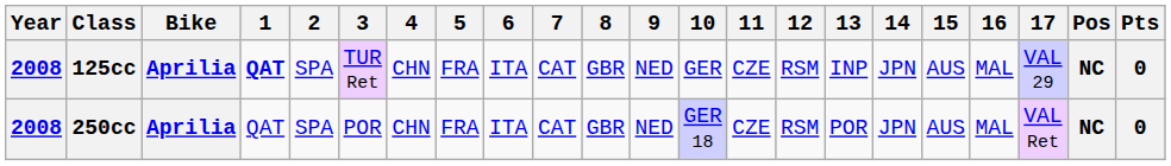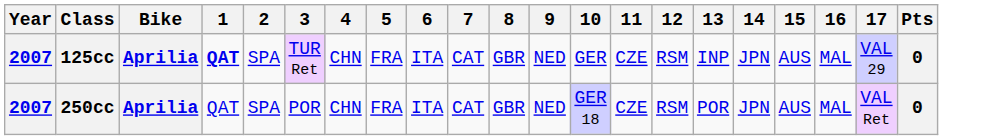 <table class="wikitable" style="text-align:center">
 <tr>
 <th>Year</th>
 <th>Class</th>
 <th>Bike</th>
 <th>1</th>
 <th>2</th>
 <th>3</th>
 <th>4</th>
 <th>5</th>
 <th>6</th>
 <th>7</th>
 <th>8</th>
 <th>9</th>
 <th>10</th>
 <th>11</th>
 <th>12</th>
 <th>13</th>
 <th>14</th>
 <th>15</th>
 <th>16</th>
 <th>17</th>
-<th>Pos</th>
 <th>Pts</th>
 </tr>
 <tr>
-<th align="left"><a href='#'>2008</a></th>
+<th align="left"><a href='#'>2007</a></th>
 <th align="left">125cc</th>
 <th align="left"><a href='#'>Aprilia</a></th>
 <td><strong><a href='#'>QAT</a></strong></td>
 <td><a href='#'>SPA</a></td>
 <td style="background:#EFCFFF;"><a href='#'>TUR</a><br><small>Ret</small></td>
 <td><a href='#'>CHN</a></td>
 <td><a href='#'>FRA</a></td>
 <td><a href='#'>ITA</a></td>
 <td><a href='#'>CAT</a></td>
 <td><a href='#'>GBR</a></td>
 <td><a href='#'>NED</a></td>
 <td><a href='#'>GER</a></td>
 <td><a href='#'>CZE</a></td>
 <td><a href='#'>RSM</a></td>
 <td><a href='#'>INP</a></td>
 <td><a href='#'>JPN</a></td>
 <td><a href='#'>AUS</a></td>
 <td><a href='#'>MAL</a></td>
 <td style="background:#CFCFFF;"><a href='#'>VAL</a><br><small>29</small></td>
-<th>NC</th>
 <th>0</th>
 </tr>
 <tr>
-<th align="left"><a href='#'>2008</a></th>
+<th align="left"><a href='#'>2007</a></th>
 <th align="left">250cc</th>
 <th align="left"><a href='#'>Aprilia</a></th>
 <td><a href='#'>QAT</a></td>
 <td><a href='#'>SPA</a></td>
 <td><a href='#'>POR</a></td>
 <td><a href='#'>CHN</a></td>
 <td><a href='#'>FRA</a></td>
 <td><a href='#'>ITA</a></td>
 <td><a href='#'>CAT</a></td>
 <td><a href='#'>GBR</a></td>
 <td><a href='#'>NED</a></td>
 <td style="background:#CFCFFF;"><a href='#'>GER</a><br><small>18</small></td>
 <td><a href='#'>CZE</a></td>
 <td><a href='#'>RSM</a></td>
 <td><a href='#'>POR</a></td>
 <td><a href='#'>JPN</a></td>
 <td><a href='#'>AUS</a></td>
 <td><a href='#'>MAL</a></td>
 <td style="background:#EFCFFF;"><a href='#'>VAL</a><br><small>Ret</small></td>
-<th>NC</th>
 <th>0</th>
 </tr>
 </table>
